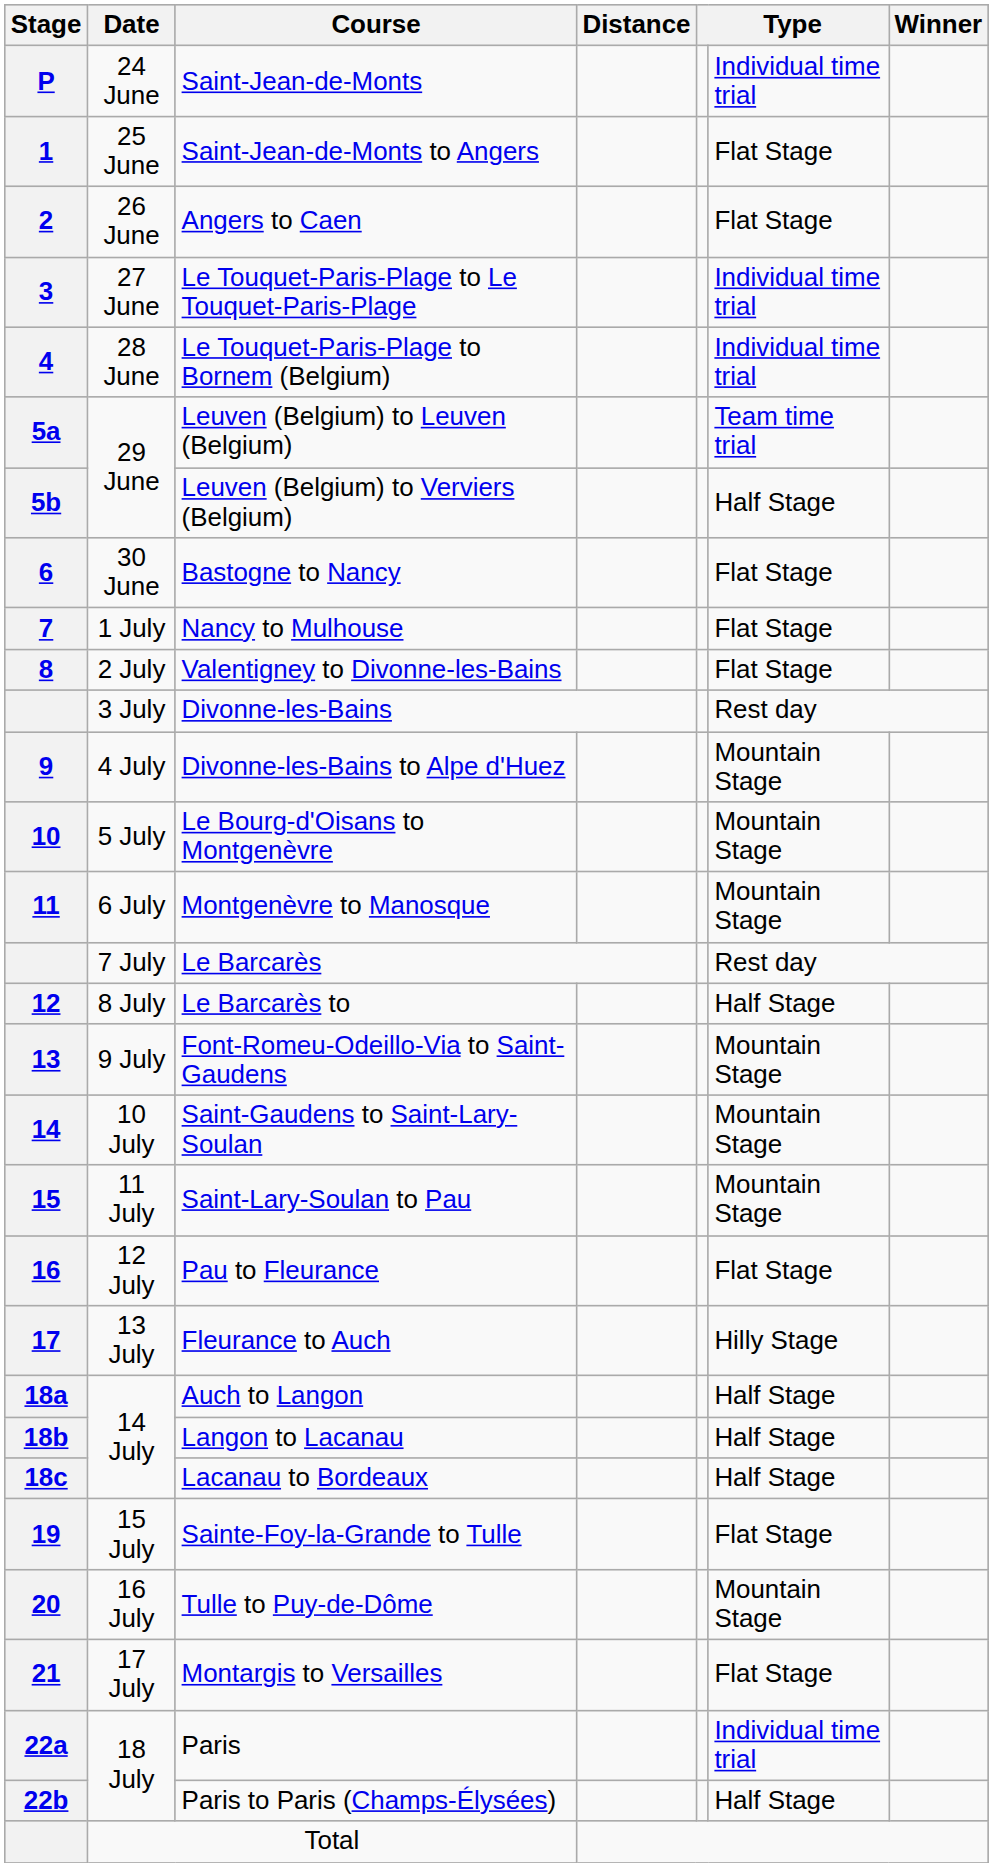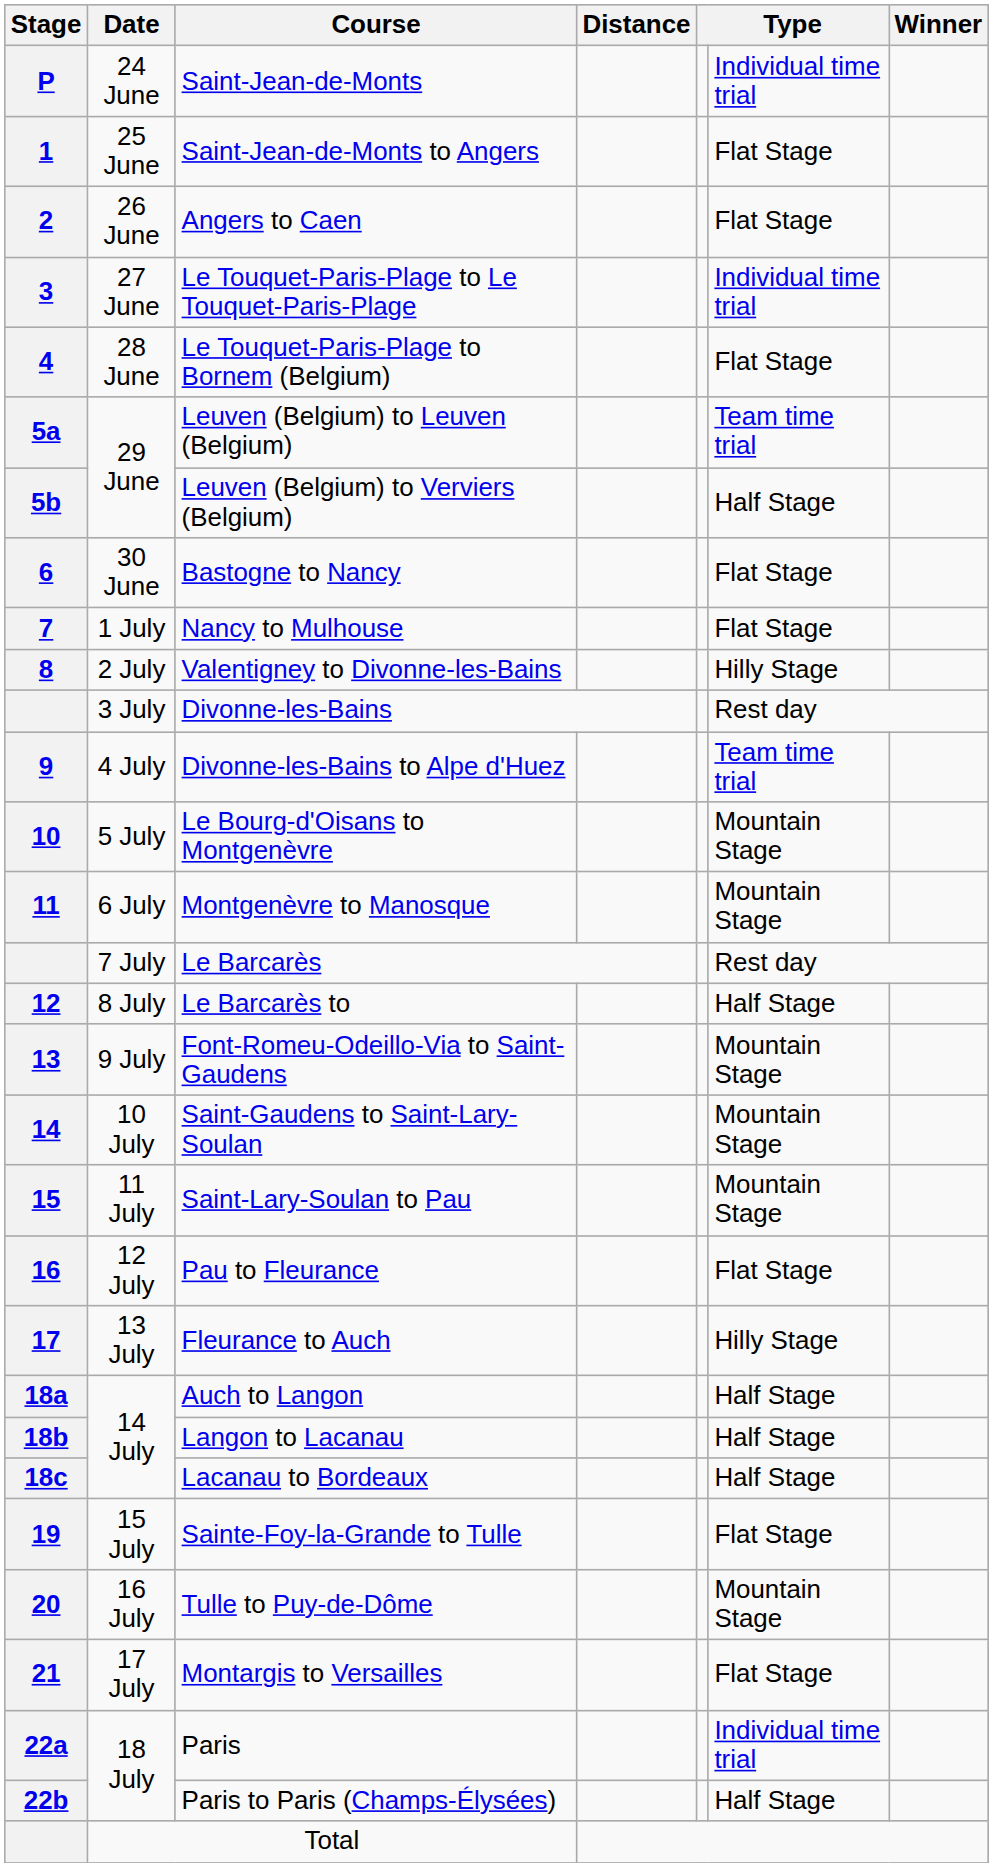 <table class="wikitable">
 <tr>
 <th scope="col">Stage</th>
 <th scope="col">Date</th>
 <th scope="col">Course</th>
 <th scope="col">Distance</th>
 <th scope="col" colspan="2">Type</th>
 <th scope="col">Winner</th>
 </tr>
 <tr>
 <th scope="row"><a href='#'>P</a></th>
 <td style="text-align:center;">24 June</td>
 <td><a href='#'>Saint-Jean-de-Monts</a></td>
 <td style="text-align:center;"></td>
 <td style="text-align:center;"></td>
 <td><a href='#'>Individual time trial</a></td>
 <td></td>
 </tr>
 <tr>
 <th scope="row"><a href='#'>1</a></th>
 <td style="text-align:center;">25 June</td>
 <td><a href='#'>Saint-Jean-de-Monts</a> to <a href='#'>Angers</a></td>
 <td style="text-align:center;"></td>
 <td></td>
 <td>Flat Stage</td>
 <td></td>
 </tr>
 <tr>
 <th scope="row"><a href='#'>2</a></th>
 <td style="text-align:center;">26 June</td>
 <td><a href='#'>Angers</a> to <a href='#'>Caen</a></td>
 <td style="text-align:center;"></td>
 <td></td>
 <td>Flat Stage</td>
 <td></td>
 </tr>
 <tr>
 <th scope="row"><a href='#'>3</a></th>
 <td style="text-align:center;">27 June</td>
 <td><a href='#'>Le Touquet-Paris-Plage</a> to <a href='#'>Le Touquet-Paris-Plage</a></td>
 <td style="text-align:center;"></td>
 <td style="text-align:center;"></td>
 <td><a href='#'>Individual time trial</a></td>
 <td></td>
 </tr>
 <tr>
 <th scope="row"><a href='#'>4</a></th>
 <td style="text-align:center;">28 June</td>
 <td><a href='#'>Le Touquet-Paris-Plage</a> to <a href='#'>Bornem</a> (Belgium)</td>
 <td style="text-align:center;"></td>
 <td></td>
-<td><a href='#'>Individual time trial</a></td>
+<td>Flat Stage</td>
 <td></td>
 </tr>
 <tr>
 <th scope="row"><a href='#'>5a</a></th>
 <td rowspan="2" style="text-align:center;">29 June</td>
 <td><a href='#'>Leuven</a> (Belgium) to <a href='#'>Leuven</a> (Belgium)</td>
 <td style="text-align:center;"></td>
 <td></td>
 <td><a href='#'>Team time trial</a></td>
 <td></td>
 </tr>
 <tr>
 <th scope="row"><a href='#'>5b</a></th>
 <td><a href='#'>Leuven</a> (Belgium) to <a href='#'>Verviers</a> (Belgium)</td>
 <td style="text-align:center;"></td>
 <td></td>
 <td>Half Stage</td>
 <td></td>
 </tr>
 <tr>
 <th scope="row"><a href='#'>6</a></th>
 <td style="text-align:center;">30 June</td>
 <td><a href='#'>Bastogne</a> to <a href='#'>Nancy</a></td>
 <td style="text-align:center;"></td>
 <td></td>
 <td>Flat Stage</td>
 <td></td>
 </tr>
 <tr>
 <th scope="row"><a href='#'>7</a></th>
 <td style="text-align:center;">1 July</td>
 <td><a href='#'>Nancy</a> to <a href='#'>Mulhouse</a></td>
 <td style="text-align:center;"></td>
 <td></td>
 <td>Flat Stage</td>
 <td></td>
 </tr>
 <tr>
 <th scope="row"><a href='#'>8</a></th>
 <td style="text-align:center;">2 July</td>
 <td><a href='#'>Valentigney</a> to <a href='#'>Divonne-les-Bains</a></td>
 <td style="text-align:center;"></td>
 <td></td>
-<td>Flat Stage</td>
+<td>Hilly Stage</td>
 <td></td>
 </tr>
 <tr>
 <th scope="row"></th>
 <td style="text-align:center;">3 July</td>
 <td colspan="2"><a href='#'>Divonne-les-Bains</a></td>
 <td></td>
 <td colspan="2">Rest day</td>
 </tr>
 <tr>
 <th scope="row"><a href='#'>9</a></th>
 <td style="text-align:center;">4 July</td>
 <td><a href='#'>Divonne-les-Bains</a> to <a href='#'>Alpe d'Huez</a></td>
 <td style="text-align:center;"></td>
 <td></td>
-<td>Mountain Stage</td>
+<td><a href='#'>Team time trial</a></td>
 <td></td>
 </tr>
 <tr>
 <th scope="row"><a href='#'>10</a></th>
 <td style="text-align:center;">5 July</td>
 <td><a href='#'>Le Bourg-d'Oisans</a> to <a href='#'>Montgenèvre</a></td>
 <td style="text-align:center;"></td>
 <td></td>
 <td>Mountain Stage</td>
 <td></td>
 </tr>
 <tr>
 <th scope="row"><a href='#'>11</a></th>
 <td style="text-align:center;">6 July</td>
 <td><a href='#'>Montgenèvre</a> to <a href='#'>Manosque</a></td>
 <td style="text-align:center;"></td>
 <td></td>
 <td>Mountain Stage</td>
 <td></td>
 </tr>
 <tr>
 <th scope="row"></th>
 <td style="text-align:center;">7 July</td>
 <td colspan="2"><a href='#'>Le Barcarès</a></td>
 <td></td>
 <td colspan="2">Rest day</td>
 </tr>
 <tr>
 <th scope="row"><a href='#'>12</a></th>
 <td style="text-align:center;">8 July</td>
 <td><a href='#'>Le Barcarès</a> to </td>
 <td style="text-align:center;"></td>
 <td></td>
 <td>Half Stage</td>
 <td></td>
 </tr>
 <tr>
 <th scope="row"><a href='#'>13</a></th>
 <td style="text-align:center;">9 July</td>
 <td><a href='#'>Font-Romeu-Odeillo-Via</a> to <a href='#'>Saint-Gaudens</a></td>
 <td style="text-align:center;"></td>
 <td></td>
 <td>Mountain Stage</td>
 <td></td>
 </tr>
 <tr>
 <th scope="row"><a href='#'>14</a></th>
 <td style="text-align:center;">10 July</td>
 <td><a href='#'>Saint-Gaudens</a> to <a href='#'>Saint-Lary-Soulan</a></td>
 <td style="text-align:center;"></td>
 <td></td>
 <td>Mountain Stage</td>
 <td></td>
 </tr>
 <tr>
 <th scope="row"><a href='#'>15</a></th>
 <td style="text-align:center;">11 July</td>
 <td><a href='#'>Saint-Lary-Soulan</a> to <a href='#'>Pau</a></td>
 <td style="text-align:center;"></td>
 <td></td>
 <td>Mountain Stage</td>
 <td></td>
 </tr>
 <tr>
 <th scope="row"><a href='#'>16</a></th>
 <td style="text-align:center;">12 July</td>
 <td><a href='#'>Pau</a> to <a href='#'>Fleurance</a></td>
 <td style="text-align:center;"></td>
 <td></td>
 <td>Flat Stage</td>
 <td></td>
 </tr>
 <tr>
 <th scope="row"><a href='#'>17</a></th>
 <td style="text-align:center;">13 July</td>
 <td><a href='#'>Fleurance</a> to <a href='#'>Auch</a></td>
 <td style="text-align:center;"></td>
 <td style="text-align:center;"></td>
 <td>Hilly Stage</td>
 <td></td>
 </tr>
 <tr>
 <th scope="row"><a href='#'>18a</a></th>
 <td rowspan="3" style="text-align:center;">14 July</td>
 <td><a href='#'>Auch</a> to <a href='#'>Langon</a></td>
 <td style="text-align:center;"></td>
 <td></td>
 <td>Half Stage</td>
 <td></td>
 </tr>
 <tr>
 <th scope="row"><a href='#'>18b</a></th>
 <td><a href='#'>Langon</a> to <a href='#'>Lacanau</a></td>
 <td style="text-align:center;"></td>
 <td></td>
 <td>Half Stage</td>
 <td></td>
 </tr>
 <tr>
 <th scope="row"><a href='#'>18c</a></th>
 <td><a href='#'>Lacanau</a> to <a href='#'>Bordeaux</a></td>
 <td style="text-align:center;"></td>
 <td></td>
 <td>Half Stage</td>
 <td></td>
 </tr>
 <tr>
 <th scope="row"><a href='#'>19</a></th>
 <td style="text-align:center;">15 July</td>
 <td><a href='#'>Sainte-Foy-la-Grande</a> to <a href='#'>Tulle</a></td>
 <td style="text-align:center;"></td>
 <td></td>
 <td>Flat Stage</td>
 <td></td>
 </tr>
 <tr>
 <th scope="row"><a href='#'>20</a></th>
 <td style="text-align:center;">16 July</td>
 <td><a href='#'>Tulle</a> to <a href='#'>Puy-de-Dôme</a></td>
 <td style="text-align:center;"></td>
 <td></td>
 <td>Mountain Stage</td>
 <td></td>
 </tr>
 <tr>
 <th scope="row"><a href='#'>21</a></th>
 <td style="text-align:center;">17 July</td>
 <td><a href='#'>Montargis</a> to <a href='#'>Versailles</a></td>
 <td style="text-align:center;"></td>
 <td></td>
 <td>Flat Stage</td>
 <td></td>
 </tr>
 <tr>
 <th scope="row"><a href='#'>22a</a></th>
 <td rowspan="2" style="text-align:center;">18 July</td>
 <td>Paris</td>
 <td style="text-align:center;"></td>
 <td style="text-align:center;"></td>
 <td><a href='#'>Individual time trial</a></td>
 <td></td>
 </tr>
 <tr>
 <th scope="row"><a href='#'>22b</a></th>
 <td>Paris to Paris (<a href='#'>Champs-Élysées</a>)</td>
 <td style="text-align:center;"></td>
 <td></td>
 <td>Half Stage</td>
 <td></td>
 </tr>
 <tr>
 <th scope="row"></th>
 <td colspan="2" style="text-align:center">Total</td>
 <td colspan="4" style="text-align:center"></td>
 </tr>
 </table>
